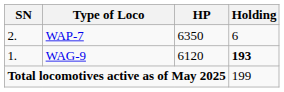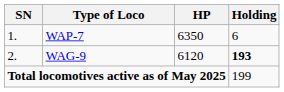 <table class="wikitable">
 <tr>
 <th>SN</th>
 <th>Type of Loco</th>
 <th>HP</th>
 <th>Holding</th>
 </tr>
 <tr>
-<td>2.</td>
+<td>1.</td>
 <td><a href='#'>WAP-7</a></td>
 <td>6350</td>
 <td>6</td>
 </tr>
 <tr>
-<td>1.</td>
+<td>2.</td>
 <td><a href='#'>WAG-9</a></td>
 <td>6120</td>
 <td><strong>193</strong></td>
 </tr>
 <tr>
 <td colspan="3"><strong>Total locomotives active as of May 2025</strong></td>
 <td>199</td>
 </tr>
 </table>
